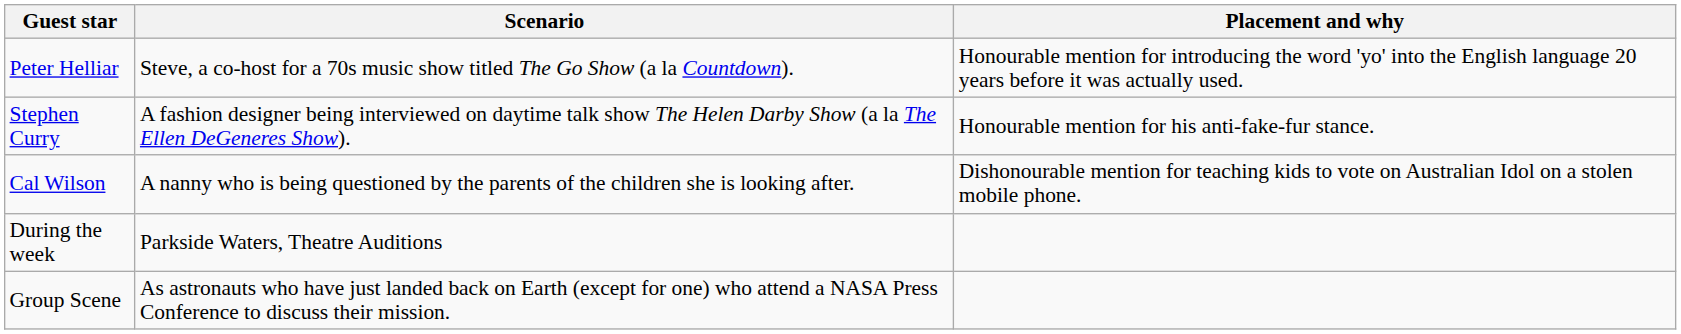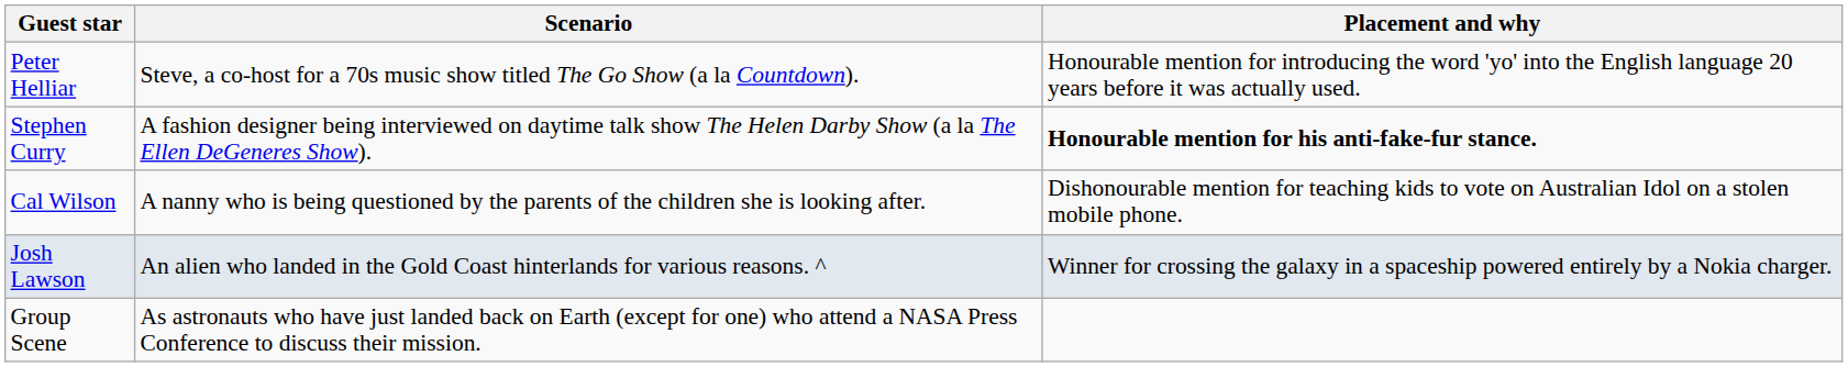 <table class="wikitable">
 <tr>
 <th>Guest star</th>
 <th>Scenario</th>
 <th>Placement and why</th>
 </tr>
 <tr>
 <td><a href='#'>Peter Helliar</a></td>
 <td>Steve, a co-host for a 70s music show titled <em>The Go Show</em> (a la <em><a href='#'>Countdown</a></em>).</td>
 <td>Honourable mention for introducing the word 'yo' into the English language 20 years before it was actually used.</td>
 </tr>
 <tr>
 <td><a href='#'>Stephen Curry</a></td>
 <td>A fashion designer being interviewed on daytime talk show <em>The Helen Darby Show</em> (a la <em><a href='#'>The Ellen DeGeneres Show</a></em>).</td>
-<td>Honourable mention for his anti-fake-fur stance.</td>
+<td><strong>Honourable mention for his anti-fake-fur stance.</strong></td>
 </tr>
 <tr>
 <td><a href='#'>Cal Wilson</a></td>
 <td>A nanny who is being questioned by the parents of the children she is looking after.</td>
 <td>Dishonourable mention for teaching kids to vote on Australian Idol on a stolen mobile phone.</td>
 </tr>
-<tr>
-<td>During the week</td>
-<td>Parkside Waters, Theatre Auditions</td>
-<td></td>
+<tr style="background:#E1E8EF;">
+<td><a href='#'>Josh Lawson</a></td>
+<td>An alien who landed in the Gold Coast hinterlands for various reasons. ^</td>
+<td>Winner for crossing the galaxy in a spaceship powered entirely by a Nokia charger.</td>
 </tr>
 <tr>
 <td>Group Scene</td>
 <td>As astronauts who have just landed back on Earth (except for one) who attend a NASA Press Conference to discuss their mission.</td>
 <td></td>
 </tr>
 </table>
